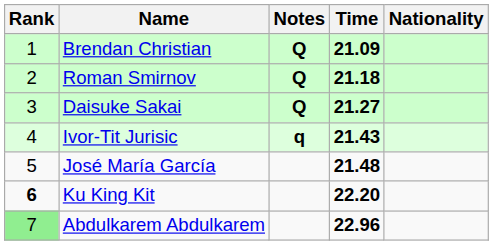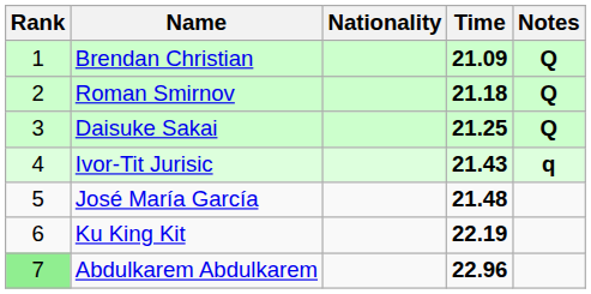 <table class="wikitable sortable" style="text-align:center">
 <tr>
 <th>Rank</th>
 <th>Name</th>
+<th>Nationality</th>
+<th>Time</th>
 <th>Notes</th>
-<th>Time</th>
-<th>Nationality</th>
 </tr>
 <tr bgcolor=ccffcc>
 <td>1</td>
 <td align=left><a href='#'>Brendan Christian</a></td>
+<td align=left></td>
+<td><strong>21.09</strong></td>
 <td><strong>Q</strong></td>
-<td><strong>21.09</strong></td>
-<td align=left></td>
 </tr>
 <tr bgcolor=ccffcc>
 <td>2</td>
 <td align=left><a href='#'>Roman Smirnov</a></td>
+<td align=left></td>
+<td><strong>21.18</strong></td>
 <td><strong>Q</strong></td>
-<td><strong>21.18</strong></td>
-<td align=left></td>
 </tr>
 <tr bgcolor=ccffcc>
 <td>3</td>
 <td align=left><a href='#'>Daisuke Sakai</a></td>
+<td align=left></td>
+<td><strong>21.25</strong></td>
 <td><strong>Q</strong></td>
-<td><strong>21.27</strong></td>
-<td align=left></td>
 </tr>
 <tr bgcolor=ddffdd>
 <td>4</td>
 <td align=left><a href='#'>Ivor-Tit Jurisic</a></td>
+<td align=left></td>
+<td><strong>21.43</strong></td>
 <td><strong>q</strong></td>
-<td><strong>21.43</strong></td>
-<td align=left></td>
 </tr>
 <tr>
 <td>5</td>
 <td align=left><a href='#'>José María García</a></td>
+<td align=left></td>
+<td><strong>21.48</strong></td>
 <td></td>
-<td><strong>21.48</strong></td>
-<td align=left></td>
 </tr>
 <tr>
-<td><strong>6</strong></td>
+<td>6</td>
 <td align=left><a href='#'>Ku King Kit</a></td>
+<td align=left></td>
+<td><strong>22.19</strong></td>
 <td></td>
-<td><strong>22.20</strong></td>
-<td align=left></td>
 </tr>
 <tr>
 <td style="background: lightgreen;">7</td>
 <td align=left><a href='#'>Abdulkarem Abdulkarem</a></td>
+<td align=left></td>
+<td><strong>22.96</strong></td>
 <td></td>
-<td><strong>22.96</strong></td>
-<td align=left></td>
 </tr>
 </table>
